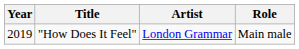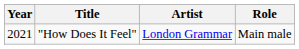 <table class="wikitable">
 <tr>
 <th>Year</th>
 <th>Title</th>
 <th>Artist</th>
 <th>Role</th>
 </tr>
 <tr>
-<td>2019</td>
+<td>2021</td>
 <td>"How Does It Feel" </td>
 <td><a href='#'>London Grammar</a></td>
 <td>Main male</td>
 </tr>
 </table>
